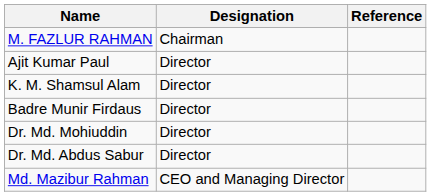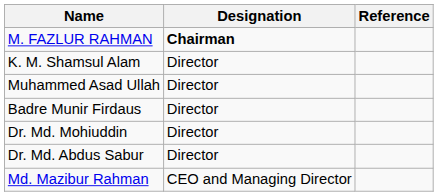 <table class="wikitable">
 <tr>
 <th>Name</th>
 <th>Designation</th>
 <th>Reference</th>
 </tr>
 <tr>
 <td><a href='#'>M. FAZLUR RAHMAN</a></td>
-<td>Chairman</td>
+<td><strong>Chairman</strong></td>
 <td></td>
 </tr>
 <tr>
-<td>Ajit Kumar Paul</td>
+<td>K. M. Shamsul Alam</td>
 <td>Director</td>
 <td></td>
 </tr>
 <tr>
-<td>K. M. Shamsul Alam</td>
+<td>Muhammed Asad Ullah</td>
 <td>Director</td>
 <td></td>
 </tr>
 <tr>
 <td>Badre Munir Firdaus</td>
 <td>Director</td>
 <td></td>
 </tr>
 <tr>
 <td>Dr. Md. Mohiuddin</td>
 <td>Director</td>
 <td></td>
 </tr>
 <tr>
 <td>Dr. Md. Abdus Sabur</td>
 <td>Director</td>
 <td></td>
 </tr>
 <tr>
 <td><a href='#'>Md. Mazibur Rahman</a></td>
 <td>CEO and Managing Director</td>
 <td></td>
 </tr>
 </table>
